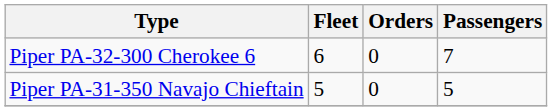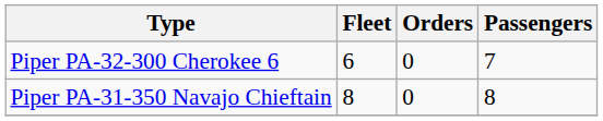 <table class="wikitable" style="margin: 1em auto;">
 <tr>
 <th>Type</th>
 <th>Fleet</th>
 <th>Orders</th>
 <th>Passengers</th>
 </tr>
 <tr>
 <td><a href='#'>Piper PA-32-300 Cherokee 6</a></td>
 <td>6</td>
 <td>0</td>
 <td>7</td>
 </tr>
 <tr>
 <td><a href='#'>Piper PA-31-350 Navajo Chieftain</a></td>
-<td>5</td>
+<td>8</td>
 <td>0</td>
-<td>5</td>
+<td>8</td>
 </tr>
 <tr>
 </tr>
 </table>
